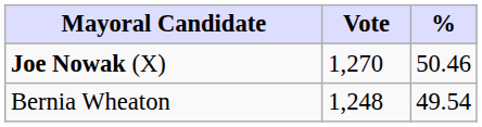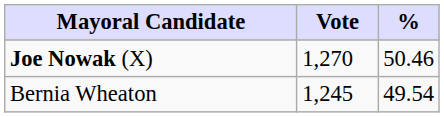 <table class="wikitable">
 <tr>
 <th style="background:#ddf; width:200px;">Mayoral Candidate</th>
 <th style="background:#ddf; width:50px;">Vote</th>
 <th style="background:#ddf; width:30px;">%</th>
 </tr>
 <tr>
 <td><strong>Joe Nowak</strong> (X)</td>
 <td>1,270</td>
 <td>50.46</td>
 </tr>
 <tr>
 <td>Bernia Wheaton</td>
-<td>1,248</td>
+<td>1,245</td>
 <td>49.54</td>
 </tr>
 </table>
